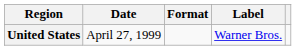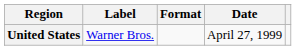 <table class="wikitable plainrowheaders">
 <tr>
 <th scope="col">Region</th>
+<th scope="col">Label</th>
+<th scope="col">Format</th>
 <th scope="col">Date</th>
-<th scope="col">Format</th>
-<th scope="col">Label</th>
 <th scope="col"></th>
 </tr>
 <tr>
 <th scope="row">United States</th>
+<td rowspan="1"><a href='#'>Warner Bros.</a></td>
+<td rowspan="1"></td>
 <td rowspan="1">April 27, 1999</td>
-<td rowspan="1"></td>
-<td rowspan="1"><a href='#'>Warner Bros.</a></td>
 <td align="center"></td>
 </tr>
 </table>
